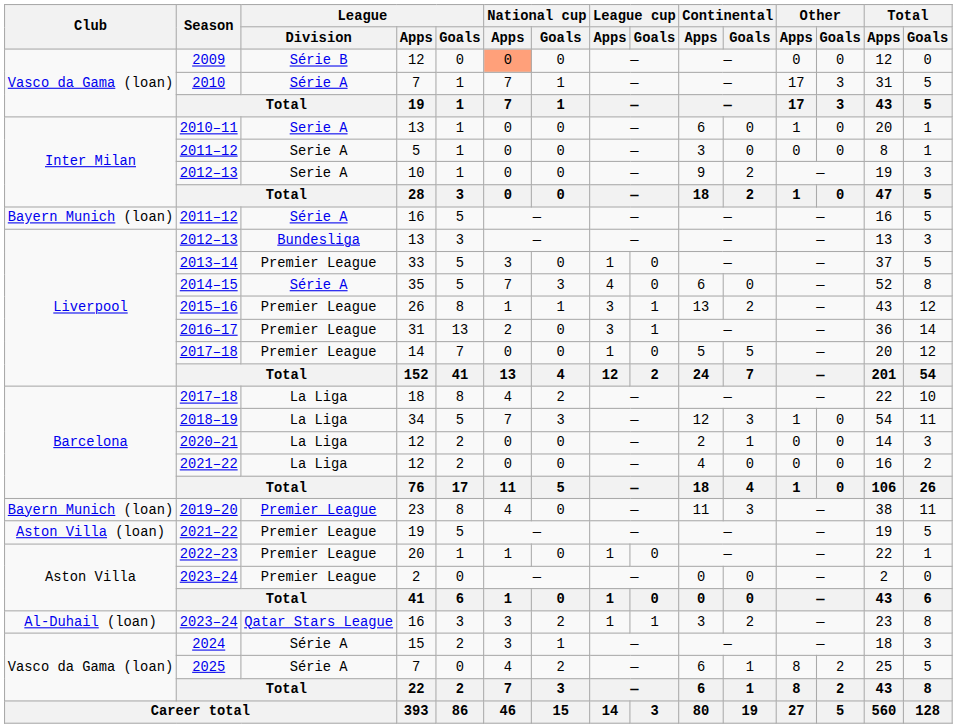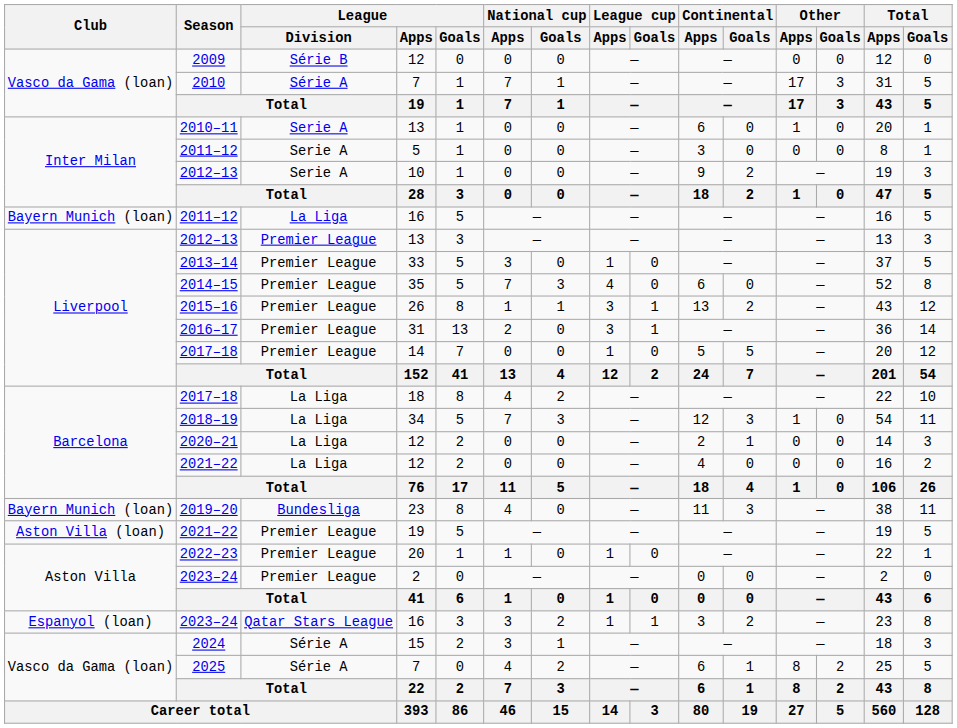 <table class="wikitable" style="text-align: center;">
 <tr>
 <th rowspan="2">Club</th>
 <th rowspan="2">Season</th>
 <th colspan="3">League</th>
 <th colspan="2">National cup</th>
 <th colspan="2">League cup</th>
 <th colspan="2">Continental</th>
 <th colspan="2">Other</th>
 <th colspan="2">Total</th>
 </tr>
 <tr>
 <th>Division</th>
 <th>Apps</th>
 <th>Goals</th>
 <th>Apps</th>
 <th>Goals</th>
 <th>Apps</th>
 <th>Goals</th>
 <th>Apps</th>
 <th>Goals</th>
 <th>Apps</th>
 <th>Goals</th>
 <th>Apps</th>
 <th>Goals</th>
 </tr>
 <tr>
 <td rowspan="3"><a href='#'>Vasco da Gama</a> (loan)</td>
 <td><a href='#'>2009</a></td>
 <td><a href='#'>Série B</a></td>
 <td>12</td>
 <td>0</td>
-<td style="background: lightsalmon;">0</td>
+<td>0</td>
 <td>0</td>
 <td colspan="2">—</td>
 <td colspan="2">—</td>
 <td>0</td>
 <td>0</td>
 <td>12</td>
 <td>0</td>
 </tr>
 <tr>
 <td><a href='#'>2010</a></td>
 <td><a href='#'>Série A</a></td>
 <td>7</td>
 <td>1</td>
 <td>7</td>
 <td>1</td>
 <td colspan="2">—</td>
 <td colspan="2">—</td>
 <td>17</td>
 <td>3</td>
 <td>31</td>
 <td>5</td>
 </tr>
 <tr>
 <th colspan="2">Total</th>
 <th>19</th>
 <th>1</th>
 <th>7</th>
 <th>1</th>
 <th colspan="2">—</th>
 <th colspan="2">—</th>
 <th>17</th>
 <th>3</th>
 <th>43</th>
 <th>5</th>
 </tr>
 <tr>
 <td rowspan="4"><a href='#'>Inter Milan</a></td>
 <td><a href='#'>2010–11</a></td>
 <td><a href='#'>Serie A</a></td>
 <td>13</td>
 <td>1</td>
 <td>0</td>
 <td>0</td>
 <td colspan="2">—</td>
 <td>6</td>
 <td>0</td>
 <td>1</td>
 <td>0</td>
 <td>20</td>
 <td>1</td>
 </tr>
 <tr>
 <td><a href='#'>2011–12</a></td>
 <td>Serie A</td>
 <td>5</td>
 <td>1</td>
 <td>0</td>
 <td>0</td>
 <td colspan="2">—</td>
 <td>3</td>
 <td>0</td>
 <td>0</td>
 <td>0</td>
 <td>8</td>
 <td>1</td>
 </tr>
 <tr>
 <td><a href='#'>2012–13</a></td>
 <td>Serie A</td>
 <td>10</td>
 <td>1</td>
 <td>0</td>
 <td>0</td>
 <td colspan="2">—</td>
 <td>9</td>
 <td>2</td>
 <td colspan="2">—</td>
 <td>19</td>
 <td>3</td>
 </tr>
 <tr>
 <th colspan="2">Total</th>
 <th>28</th>
 <th>3</th>
 <th>0</th>
 <th>0</th>
 <th colspan="2">—</th>
 <th>18</th>
 <th>2</th>
 <th>1</th>
 <th>0</th>
 <th>47</th>
 <th>5</th>
 </tr>
 <tr>
 <td><a href='#'>Bayern Munich</a> (loan)</td>
 <td><a href='#'>2011–12</a></td>
-<td><a href='#'>Série A</a></td>
+<td><a href='#'>La Liga</a></td>
 <td>16</td>
 <td>5</td>
 <td colspan="2">—</td>
 <td colspan="2">—</td>
 <td colspan="2">—</td>
 <td colspan="2">—</td>
 <td>16</td>
 <td>5</td>
 </tr>
 <tr>
 <td rowspan="7"><a href='#'>Liverpool</a></td>
 <td><a href='#'>2012–13</a></td>
-<td><a href='#'>Bundesliga</a></td>
+<td><a href='#'>Premier League</a></td>
 <td>13</td>
 <td>3</td>
 <td colspan="2">—</td>
 <td colspan="2">—</td>
 <td colspan="2">—</td>
 <td colspan="2">—</td>
 <td>13</td>
 <td>3</td>
 </tr>
 <tr>
 <td><a href='#'>2013–14</a></td>
 <td>Premier League</td>
 <td>33</td>
 <td>5</td>
 <td>3</td>
 <td>0</td>
 <td>1</td>
 <td>0</td>
 <td colspan="2">—</td>
 <td colspan="2">—</td>
 <td>37</td>
 <td>5</td>
 </tr>
 <tr>
 <td><a href='#'>2014–15</a></td>
-<td><a href='#'>Série A</a></td>
+<td>Premier League</td>
 <td>35</td>
 <td>5</td>
 <td>7</td>
 <td>3</td>
 <td>4</td>
 <td>0</td>
 <td>6</td>
 <td>0</td>
 <td colspan="2">—</td>
 <td>52</td>
 <td>8</td>
 </tr>
 <tr>
 <td><a href='#'>2015–16</a></td>
 <td>Premier League</td>
 <td>26</td>
 <td>8</td>
 <td>1</td>
 <td>1</td>
 <td>3</td>
 <td>1</td>
 <td>13</td>
 <td>2</td>
 <td colspan="2">—</td>
 <td>43</td>
 <td>12</td>
 </tr>
 <tr>
 <td><a href='#'>2016–17</a></td>
 <td>Premier League</td>
 <td>31</td>
 <td>13</td>
 <td>2</td>
 <td>0</td>
 <td>3</td>
 <td>1</td>
 <td colspan="2">—</td>
 <td colspan="2">—</td>
 <td>36</td>
 <td>14</td>
 </tr>
 <tr>
 <td><a href='#'>2017–18</a></td>
 <td>Premier League</td>
 <td>14</td>
 <td>7</td>
 <td>0</td>
 <td>0</td>
 <td>1</td>
 <td>0</td>
 <td>5</td>
 <td>5</td>
 <td colspan="2">—</td>
 <td>20</td>
 <td>12</td>
 </tr>
 <tr>
 <th colspan="2">Total</th>
 <th>152</th>
 <th>41</th>
 <th>13</th>
 <th>4</th>
 <th>12</th>
 <th>2</th>
 <th>24</th>
 <th>7</th>
 <th colspan="2">—</th>
 <th>201</th>
 <th>54</th>
 </tr>
 <tr>
 <td rowspan="5"><a href='#'>Barcelona</a></td>
 <td><a href='#'>2017–18</a></td>
 <td>La Liga</td>
 <td>18</td>
 <td>8</td>
 <td>4</td>
 <td>2</td>
 <td colspan="2">—</td>
 <td colspan="2">—</td>
 <td colspan="2">—</td>
 <td>22</td>
 <td>10</td>
 </tr>
 <tr>
 <td><a href='#'>2018–19</a></td>
 <td>La Liga</td>
 <td>34</td>
 <td>5</td>
 <td>7</td>
 <td>3</td>
 <td colspan="2">—</td>
 <td>12</td>
 <td>3</td>
 <td>1</td>
 <td>0</td>
 <td>54</td>
 <td>11</td>
 </tr>
 <tr>
 <td><a href='#'>2020–21</a></td>
 <td>La Liga</td>
 <td>12</td>
 <td>2</td>
 <td>0</td>
 <td>0</td>
 <td colspan="2">—</td>
 <td>2</td>
 <td>1</td>
 <td>0</td>
 <td>0</td>
 <td>14</td>
 <td>3</td>
 </tr>
 <tr>
 <td><a href='#'>2021–22</a></td>
 <td>La Liga</td>
 <td>12</td>
 <td>2</td>
 <td>0</td>
 <td>0</td>
 <td colspan="2">—</td>
 <td>4</td>
 <td>0</td>
 <td>0</td>
 <td>0</td>
 <td>16</td>
 <td>2</td>
 </tr>
 <tr>
 <th colspan="2">Total</th>
 <th>76</th>
 <th>17</th>
 <th>11</th>
 <th>5</th>
 <th colspan="2">—</th>
 <th>18</th>
 <th>4</th>
 <th>1</th>
 <th>0</th>
 <th>106</th>
 <th>26</th>
 </tr>
 <tr>
 <td><a href='#'>Bayern Munich</a> (loan)</td>
 <td><a href='#'>2019–20</a></td>
-<td><a href='#'>Premier League</a></td>
+<td><a href='#'>Bundesliga</a></td>
 <td>23</td>
 <td>8</td>
 <td>4</td>
 <td>0</td>
 <td colspan="2">—</td>
 <td>11</td>
 <td>3</td>
 <td colspan="2">—</td>
 <td>38</td>
 <td>11</td>
 </tr>
 <tr>
 <td><a href='#'>Aston Villa</a> (loan)</td>
 <td><a href='#'>2021–22</a></td>
 <td>Premier League</td>
 <td>19</td>
 <td>5</td>
 <td colspan="2">—</td>
 <td colspan="2">—</td>
 <td colspan="2">—</td>
 <td colspan="2">—</td>
 <td>19</td>
 <td>5</td>
 </tr>
 <tr>
 <td rowspan="3">Aston Villa</td>
 <td><a href='#'>2022–23</a></td>
 <td>Premier League</td>
 <td>20</td>
 <td>1</td>
 <td>1</td>
 <td>0</td>
 <td>1</td>
 <td>0</td>
 <td colspan="2">—</td>
 <td colspan="2">—</td>
 <td>22</td>
 <td>1</td>
 </tr>
 <tr>
 <td><a href='#'>2023–24</a></td>
 <td>Premier League</td>
 <td>2</td>
 <td>0</td>
 <td colspan="2">—</td>
 <td colspan="2">—</td>
 <td>0</td>
 <td>0</td>
 <td colspan="2">—</td>
 <td>2</td>
 <td>0</td>
 </tr>
 <tr>
 <th colspan="2">Total</th>
 <th>41</th>
 <th>6</th>
 <th>1</th>
 <th>0</th>
 <th>1</th>
 <th>0</th>
 <th>0</th>
 <th>0</th>
 <th colspan="2">—</th>
 <th>43</th>
 <th>6</th>
 </tr>
 <tr>
-<td><a href='#'>Al-Duhail</a> (loan)</td>
+<td><a href='#'>Espanyol</a> (loan)</td>
 <td><a href='#'>2023–24</a></td>
 <td><a href='#'>Qatar Stars League</a></td>
 <td>16</td>
 <td>3</td>
 <td>3</td>
 <td>2</td>
 <td>1</td>
 <td>1</td>
 <td>3</td>
 <td>2</td>
 <td colspan="2">—</td>
 <td>23</td>
 <td>8</td>
 </tr>
 <tr>
 <td rowspan="3">Vasco da Gama (loan)</td>
 <td><a href='#'>2024</a></td>
 <td>Série A</td>
 <td>15</td>
 <td>2</td>
 <td>3</td>
 <td>1</td>
 <td colspan="2">—</td>
 <td colspan="2">—</td>
 <td colspan="2">—</td>
 <td>18</td>
 <td>3</td>
 </tr>
 <tr>
 <td><a href='#'>2025</a></td>
 <td>Série A</td>
 <td>7</td>
 <td>0</td>
 <td>4</td>
 <td>2</td>
 <td colspan="2">—</td>
 <td>6</td>
 <td>1</td>
 <td>8</td>
 <td>2</td>
 <td>25</td>
 <td>5</td>
 </tr>
 <tr>
 <th colspan="2">Total</th>
 <th>22</th>
 <th>2</th>
 <th>7</th>
 <th>3</th>
 <th colspan="2">—</th>
 <th>6</th>
 <th>1</th>
 <th>8</th>
 <th>2</th>
 <th>43</th>
 <th>8</th>
 </tr>
 <tr>
 <th colspan="3">Career total</th>
 <th>393</th>
 <th>86</th>
 <th>46</th>
 <th>15</th>
 <th>14</th>
 <th>3</th>
 <th>80</th>
 <th>19</th>
 <th>27</th>
 <th>5</th>
 <th>560</th>
 <th>128</th>
 </tr>
 </table>
